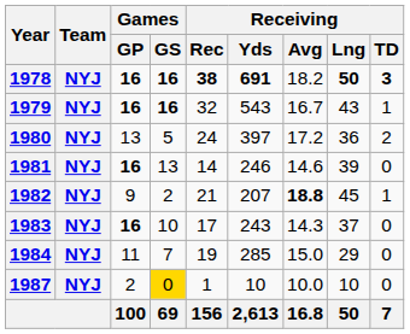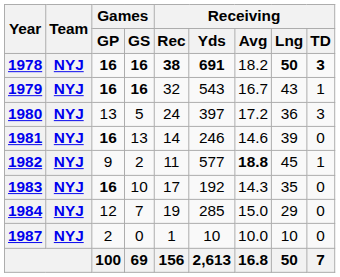 <table class="wikitable" style="text-align:center">
 <tr>
 <th rowspan="2">Year</th>
 <th rowspan="2">Team</th>
 <th colspan="2">Games</th>
 <th colspan="5">Receiving</th>
 </tr>
 <tr>
 <th>GP</th>
 <th>GS</th>
 <th>Rec</th>
 <th>Yds</th>
 <th>Avg</th>
 <th>Lng</th>
 <th>TD</th>
 </tr>
 <tr>
 <th><a href='#'>1978</a></th>
 <th><a href='#'>NYJ</a></th>
 <td><strong>16</strong></td>
 <td><strong>16</strong></td>
 <td><strong>38</strong></td>
 <td><strong>691</strong></td>
 <td>18.2</td>
 <td><strong>50</strong></td>
 <td><strong>3</strong></td>
 </tr>
 <tr>
 <th><a href='#'>1979</a></th>
 <th><a href='#'>NYJ</a></th>
 <td><strong>16</strong></td>
 <td><strong>16</strong></td>
 <td>32</td>
 <td>543</td>
 <td>16.7</td>
 <td>43</td>
 <td>1</td>
 </tr>
 <tr>
 <th><a href='#'>1980</a></th>
 <th><a href='#'>NYJ</a></th>
 <td>13</td>
 <td>5</td>
 <td>24</td>
 <td>397</td>
 <td>17.2</td>
 <td>36</td>
-<td>2</td>
+<td>3</td>
 </tr>
 <tr>
 <th><a href='#'>1981</a></th>
 <th><a href='#'>NYJ</a></th>
 <td><strong>16</strong></td>
 <td>13</td>
 <td>14</td>
 <td>246</td>
 <td>14.6</td>
 <td>39</td>
 <td>0</td>
 </tr>
 <tr>
 <th><a href='#'>1982</a></th>
 <th><a href='#'>NYJ</a></th>
 <td>9</td>
 <td>2</td>
-<td>21</td>
-<td>207</td>
+<td>11</td>
+<td>577</td>
 <td><strong>18.8</strong></td>
 <td>45</td>
 <td>1</td>
 </tr>
 <tr>
 <th><a href='#'>1983</a></th>
 <th><a href='#'>NYJ</a></th>
 <td><strong>16</strong></td>
 <td>10</td>
 <td>17</td>
-<td>243</td>
+<td>192</td>
 <td>14.3</td>
-<td>37</td>
+<td>35</td>
 <td>0</td>
 </tr>
 <tr>
 <th><a href='#'>1984</a></th>
 <th><a href='#'>NYJ</a></th>
-<td>11</td>
+<td>12</td>
 <td>7</td>
 <td>19</td>
 <td>285</td>
 <td>15.0</td>
 <td>29</td>
 <td>0</td>
 </tr>
 <tr>
 <th><a href='#'>1987</a></th>
 <th><a href='#'>NYJ</a></th>
 <td>2</td>
-<td style="background: gold;">0</td>
+<td>0</td>
 <td>1</td>
 <td>10</td>
 <td>10.0</td>
 <td>10</td>
 <td>0</td>
 </tr>
 <tr>
 <th colspan="2"></th>
 <th>100</th>
 <th>69</th>
 <th>156</th>
 <th>2,613</th>
 <th>16.8</th>
 <th>50</th>
 <th>7</th>
 </tr>
 </table>
